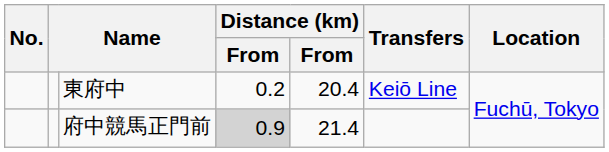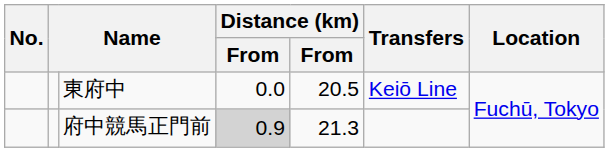 <table class="wikitable" rules="all">
 <tr>
 <th rowspan="2">No.</th>
 <th rowspan="2" colspan="2">Name</th>
 <th colspan="2">Distance (km)</th>
 <th rowspan="2">Transfers</th>
 <th rowspan="2">Location</th>
 </tr>
 <tr>
 <th>From </th>
 <th>From </th>
 </tr>
 <tr>
 <td></td>
 <td></td>
 <td>東府中</td>
-<td style="text-align:right;">0.2</td>
-<td style="text-align:right;">20.4</td>
+<td style="text-align:right;">0.0</td>
+<td style="text-align:right;">20.5</td>
 <td><a href='#'>Keiō Line</a></td>
 <td rowspan=2><a href='#'>Fuchū, Tokyo</a></td>
 </tr>
 <tr>
 <td></td>
 <td></td>
 <td>府中競馬正門前</td>
 <td style="background: lightgrey; text-align:right;">0.9</td>
-<td style="text-align:right;">21.4</td>
+<td style="text-align:right;">21.3</td>
 <td></td>
 </tr>
 </table>
